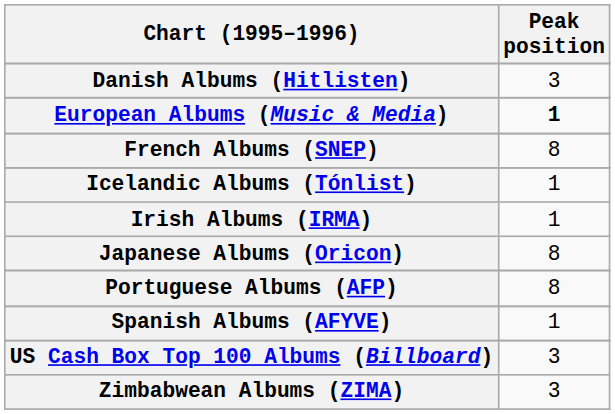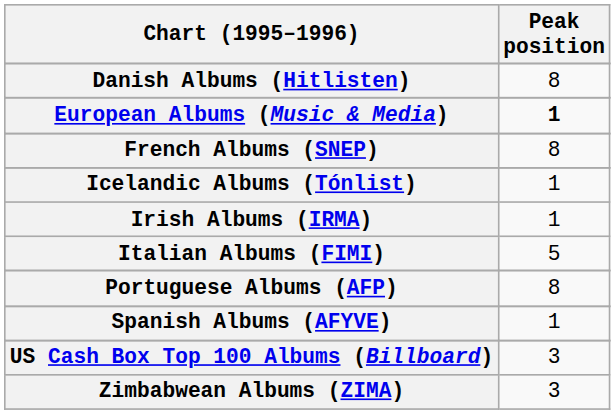 <table class="wikitable sortable plainrowheaders" style="text-align:center;">
 <tr>
 <th>Chart (1995–1996)</th>
 <th>Peak<br>position</th>
 </tr>
 <tr>
 </tr>
 <tr>
 </tr>
 <tr>
 </tr>
 <tr>
 </tr>
 <tr>
 </tr>
 <tr>
 <th scope="row">Danish Albums (<a href='#'>Hitlisten</a>)</th>
-<td>3</td>
+<td>8</td>
 </tr>
 <tr>
 </tr>
 <tr>
 <th scope="row"><a href='#'>European Albums</a> (<em><a href='#'>Music & Media</a></em>)</th>
 <td><strong>1</strong></td>
 </tr>
 <tr>
 </tr>
 <tr>
 <th scope="row">French Albums (<a href='#'>SNEP</a>)</th>
 <td>8</td>
 </tr>
 <tr>
 </tr>
 <tr>
 </tr>
 <tr>
 <th scope="row">Icelandic Albums (<a href='#'>Tónlist</a>)</th>
 <td align="center">1</td>
 </tr>
 <tr>
 <th scope="row">Irish Albums (<a href='#'>IRMA</a>)</th>
 <td>1</td>
 </tr>
 <tr>
-<th scope="row">Japanese Albums (<a href='#'>Oricon</a>)</th>
-<td>8</td>
+<th scope="row">Italian Albums (<a href='#'>FIMI</a>)</th>
+<td>5</td>
 </tr>
 <tr>
 </tr>
 <tr>
 </tr>
 <tr>
 <th scope="row">Portuguese Albums (<a href='#'>AFP</a>)</th>
 <td>8</td>
 </tr>
 <tr>
 </tr>
 <tr>
 <th scope="row">Spanish Albums (<a href='#'>AFYVE</a>)</th>
 <td>1</td>
 </tr>
 <tr>
 </tr>
 <tr>
 </tr>
 <tr>
 </tr>
 <tr>
 </tr>
 <tr>
 <th scope="row">US <a href='#'>Cash Box Top 100 Albums</a> (<em><a href='#'>Billboard</a></em>)</th>
 <td>3</td>
 </tr>
 <tr>
 <th scope="row">Zimbabwean Albums (<a href='#'>ZIMA</a>)</th>
 <td>3</td>
 </tr>
 </table>
